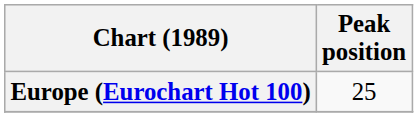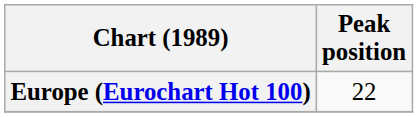 <table class="wikitable sortable plainrowheaders">
 <tr>
 <th>Chart (1989)</th>
 <th>Peak<br>position</th>
 </tr>
 <tr>
 <th scope="row">Europe (<a href='#'>Eurochart Hot 100</a>)</th>
-<td align="center">25</td>
+<td align="center">22</td>
 </tr>
 <tr>
 </tr>
 <tr>
 </tr>
 </table>
